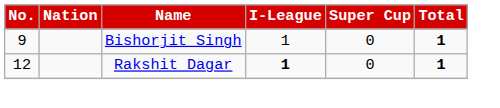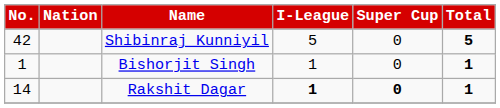 <table class="wikitable sortable" style="font-size: 95%; text-align: center;">
 <tr>
 <th style="background:#d50000; color:white; text-align:center;">No.</th>
 <th style="background:#d50000; color:white; text-align:center;">Nation</th>
 <th style="background:#d50000; color:white; text-align:center;">Name</th>
 <th style="background:#d50000; color:white; text-align:center;">I-League</th>
 <th style="background:#d50000; color:white; text-align:center;">Super Cup</th>
 <th style="background:#d50000; color:white; text-align:center;">Total</th>
 </tr>
 <tr>
-<td>9</td>
+<td>42</td>
+<td></td>
+<td><a href='#'>Shibinraj Kunniyil</a></td>
+<td>5</td>
+<td>0</td>
+<td><strong>5</strong></td>
+</tr>
+<tr>
+<td>1</td>
 <td></td>
 <td><a href='#'>Bishorjit Singh</a></td>
 <td>1</td>
 <td>0</td>
 <td><strong>1</strong></td>
 </tr>
 <tr>
-<td>12</td>
+<td>14</td>
 <td></td>
 <td><a href='#'>Rakshit Dagar</a></td>
 <td><strong>1</strong></td>
-<td>0</td>
+<td><strong>0</strong></td>
 <td><strong>1</strong></td>
 </tr>
 <tr>
 </tr>
 </table>
